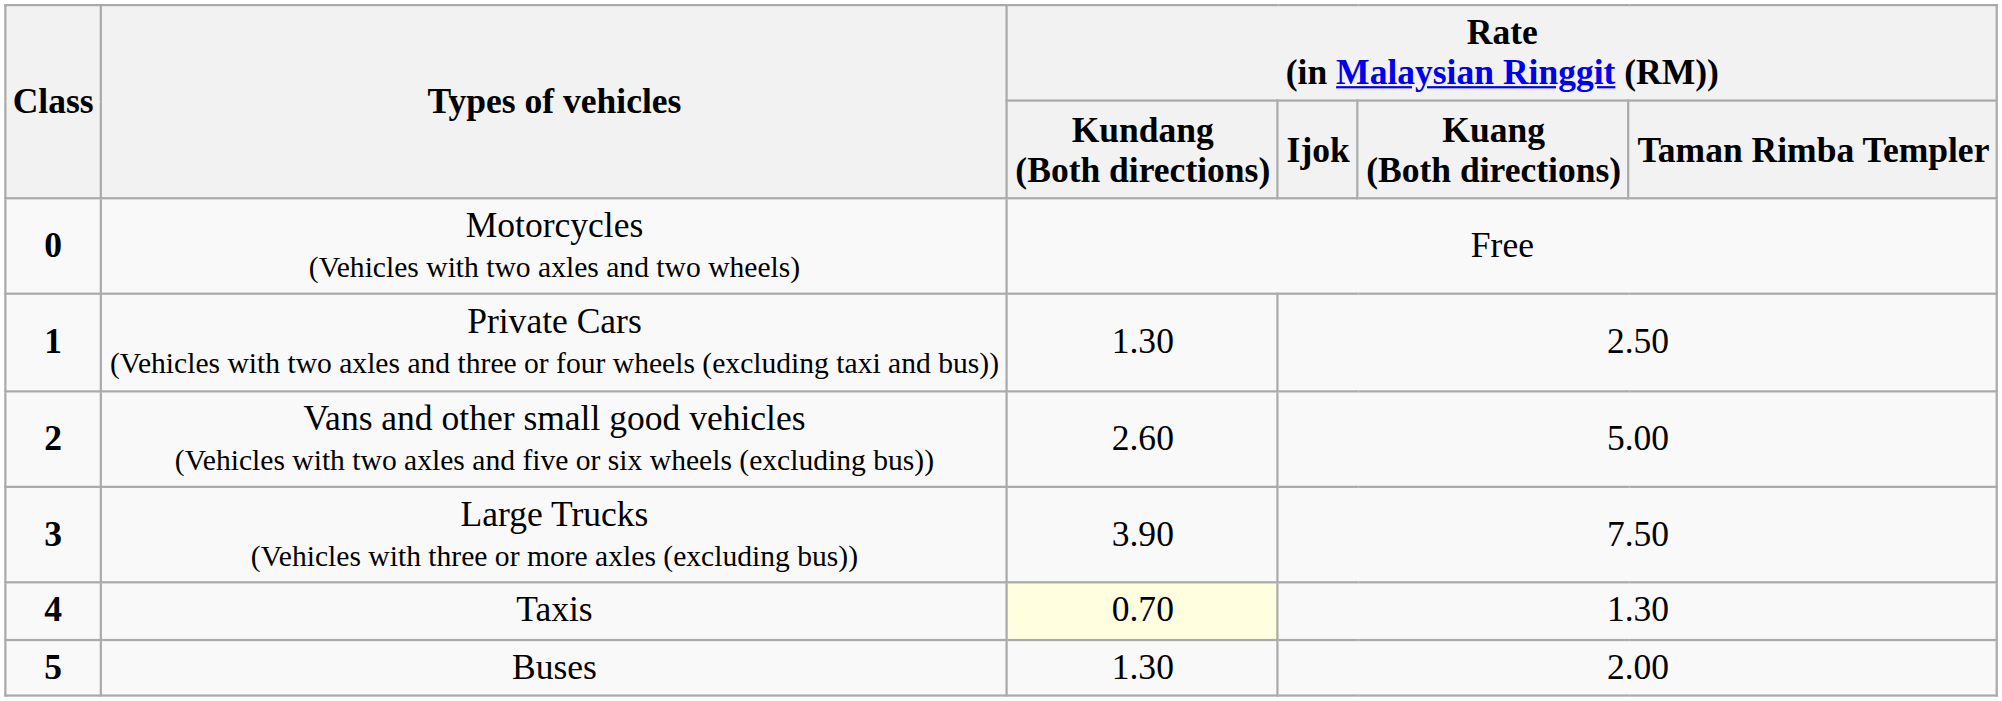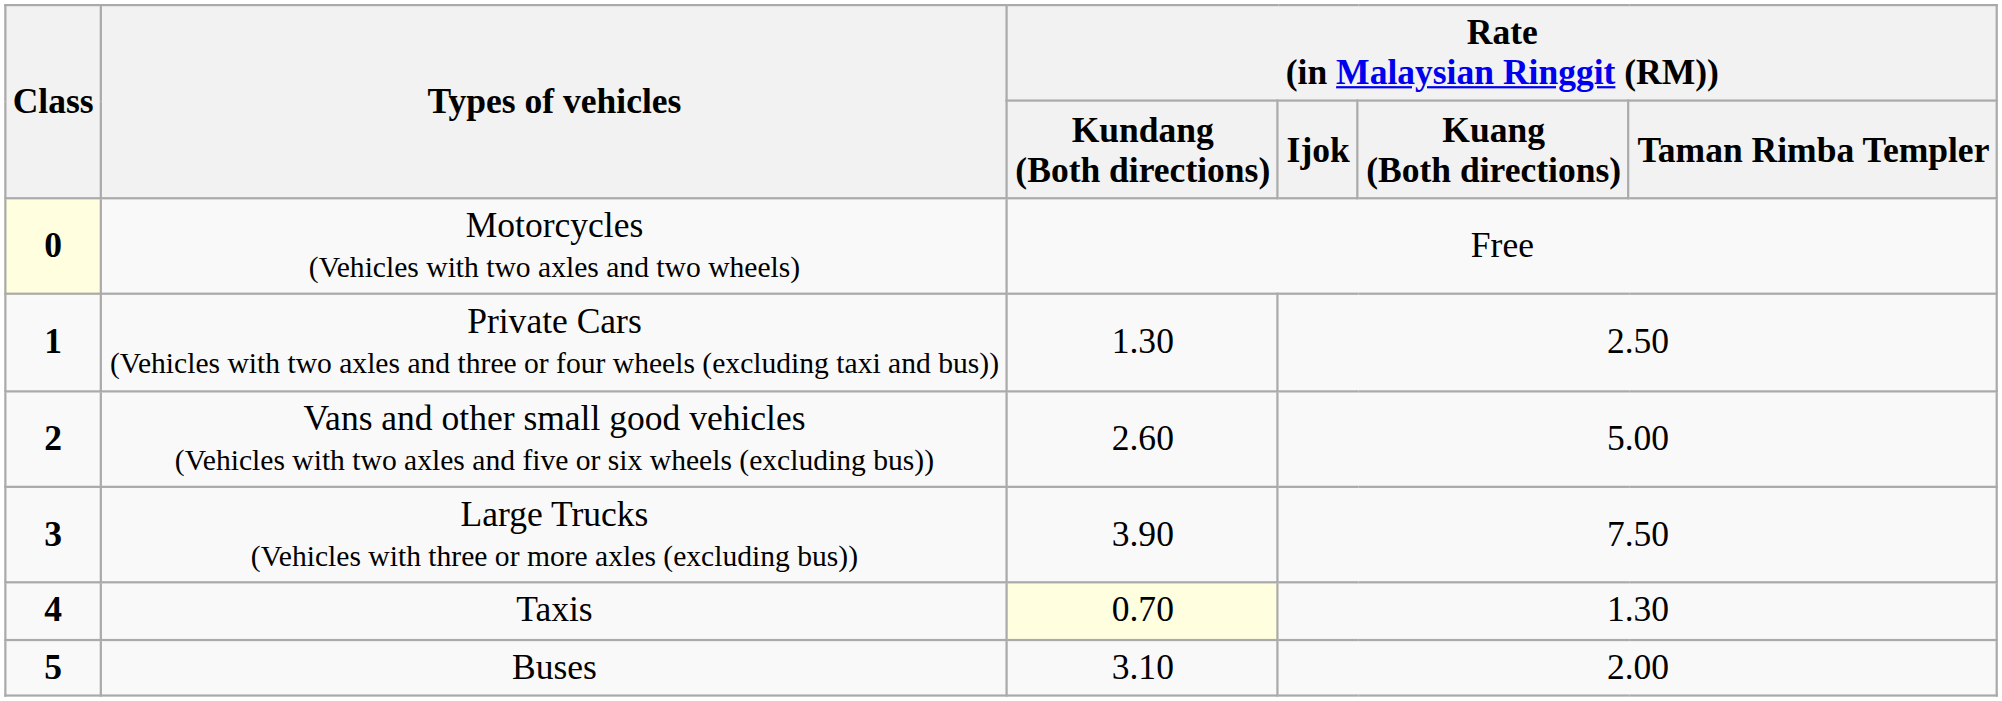 <table class=wikitable style="margin:0 auto;text-align:center">
 <tr>
 <th rowspan=2>Class</th>
 <th rowspan=2>Types of vehicles</th>
 <th colspan=4>Rate<br>(in <a href='#'>Malaysian Ringgit</a> (RM))</th>
 </tr>
 <tr>
 <th>Kundang<br>(Both directions)</th>
 <th>Ijok</th>
 <th>Kuang<br>(Both directions)</th>
 <th>Taman Rimba Templer</th>
 </tr>
 <tr>
-<td><strong>0</strong></td>
+<td style="background: lightyellow;"><strong>0</strong></td>
 <td>Motorcycles<br><small>(Vehicles with two axles and two wheels)</small></td>
 <td colspan=4>Free</td>
 </tr>
 <tr>
 <td><strong>1</strong></td>
 <td>Private Cars<br><small>(Vehicles with two axles and three or four wheels (excluding taxi and bus))</small></td>
 <td>1.30</td>
 <td colspan=3>2.50</td>
 </tr>
 <tr>
 <td><strong>2</strong></td>
 <td>Vans and other small good vehicles<br><small>(Vehicles with two axles and five or six wheels (excluding bus))</small></td>
 <td>2.60</td>
 <td colspan=3>5.00</td>
 </tr>
 <tr>
 <td><strong>3</strong></td>
 <td>Large Trucks<br><small>(Vehicles with three or more axles (excluding bus))</small></td>
 <td>3.90</td>
 <td colspan=3>7.50</td>
 </tr>
 <tr>
 <td><strong>4</strong></td>
 <td>Taxis</td>
 <td style="background: lightyellow;">0.70</td>
 <td colspan=3>1.30</td>
 </tr>
 <tr>
 <td><strong>5</strong></td>
 <td>Buses</td>
-<td>1.30</td>
+<td>3.10</td>
 <td colspan=3>2.00</td>
 </tr>
 </table>
